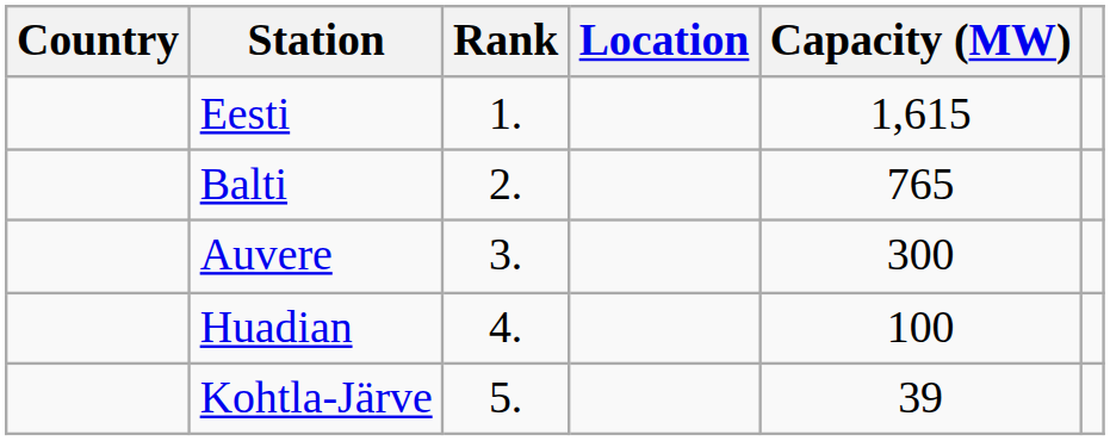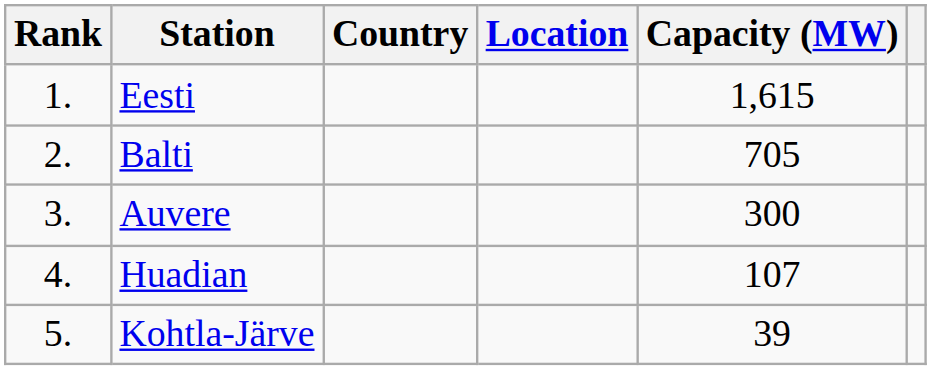 <table class="wikitable">
 <tr>
+<th>Rank</th>
+<th>Station</th>
 <th>Country</th>
-<th>Station</th>
-<th>Rank</th>
 <th><a href='#'>Location</a></th>
 <th>Capacity (<a href='#'>MW</a>)</th>
 <th></th>
 </tr>
 <tr>
+<td align=center>1.</td>
+<td><a href='#'>Eesti</a></td>
 <td></td>
-<td><a href='#'>Eesti</a></td>
-<td align=center>1.</td>
 <td></td>
 <td align=center>1,615</td>
 <td></td>
 </tr>
 <tr>
+<td align=center>2.</td>
+<td><a href='#'>Balti</a></td>
 <td></td>
-<td><a href='#'>Balti</a></td>
-<td align=center>2.</td>
 <td></td>
-<td align=center>765</td>
+<td align=center>705</td>
 <td></td>
 </tr>
 <tr>
+<td align=center>3.</td>
+<td><a href='#'>Auvere</a></td>
 <td></td>
-<td><a href='#'>Auvere</a></td>
-<td align=center>3.</td>
 <td></td>
 <td style="text-align:center;">300</td>
 <td></td>
 </tr>
 <tr>
+<td align=center>4.</td>
+<td><a href='#'>Huadian</a></td>
 <td></td>
-<td><a href='#'>Huadian</a></td>
-<td align=center>4.</td>
 <td></td>
-<td align=center>100</td>
+<td align=center>107</td>
 <td></td>
 </tr>
 <tr>
+<td align=center>5.</td>
+<td><a href='#'>Kohtla-Järve</a></td>
 <td></td>
-<td><a href='#'>Kohtla-Järve</a></td>
-<td align=center>5.</td>
 <td></td>
 <td style="text-align:center;">39</td>
 <td></td>
 </tr>
 </table>
